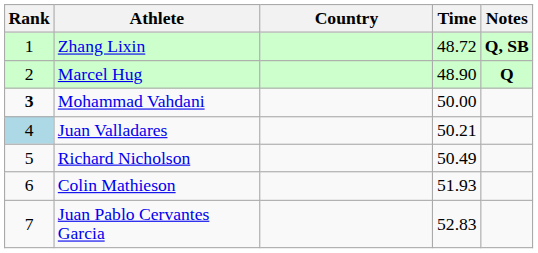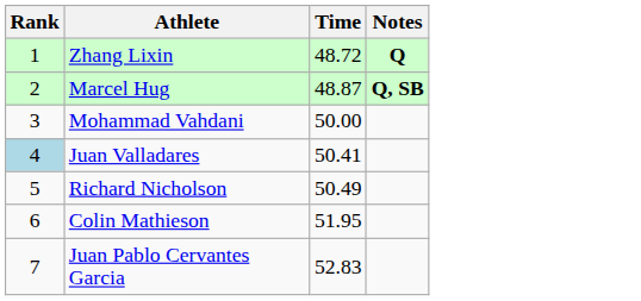 <table class="wikitable sortable" style="text-align:center">
 <tr>
 <th>Rank</th>
 <th style="width:180px">Athlete</th>
-<th style="width:150px">Country</th>
 <th>Time</th>
 <th>Notes</th>
 </tr>
 <tr style="background:#cfc;">
 <td>1</td>
 <td style="text-align:left;"><a href='#'>Zhang Lixin</a></td>
-<td style="text-align:left;"></td>
 <td>48.72</td>
-<td><strong>Q, SB</strong></td>
+<td><strong>Q</strong></td>
 </tr>
 <tr style="background:#cfc;">
 <td>2</td>
 <td style="text-align:left;"><a href='#'>Marcel Hug</a></td>
-<td style="text-align:left;"></td>
-<td>48.90</td>
-<td><strong>Q</strong></td>
+<td>48.87</td>
+<td><strong>Q, SB</strong></td>
 </tr>
 <tr>
-<td><strong>3</strong></td>
+<td>3</td>
 <td style="text-align:left;"><a href='#'>Mohammad Vahdani</a></td>
-<td style="text-align:left;"></td>
 <td>50.00</td>
 <td></td>
 </tr>
 <tr>
 <td style="background: lightblue;">4</td>
 <td style="text-align:left;"><a href='#'>Juan Valladares</a></td>
-<td style="text-align:left;"></td>
-<td>50.21</td>
+<td>50.41</td>
 <td></td>
 </tr>
 <tr>
 <td>5</td>
 <td style="text-align:left;"><a href='#'>Richard Nicholson</a></td>
-<td style="text-align:left;"></td>
 <td>50.49</td>
 <td></td>
 </tr>
 <tr>
 <td>6</td>
 <td style="text-align:left;"><a href='#'>Colin Mathieson</a></td>
-<td style="text-align:left;"></td>
-<td>51.93</td>
+<td>51.95</td>
 <td></td>
 </tr>
 <tr>
 <td>7</td>
 <td style="text-align:left;"><a href='#'>Juan Pablo Cervantes Garcia</a></td>
-<td style="text-align:left;"></td>
 <td>52.83</td>
 <td></td>
 </tr>
 </table>
